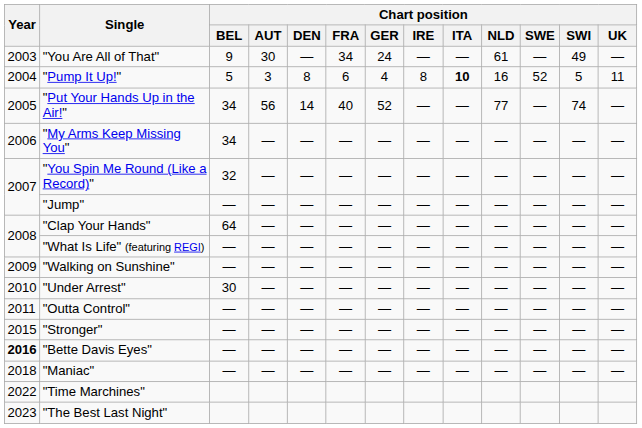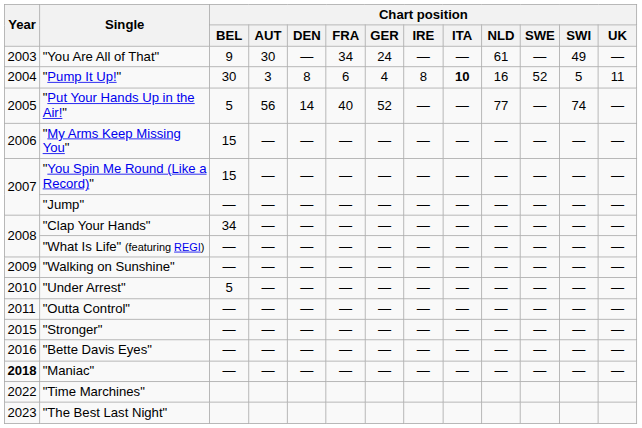 <table class="wikitable">
 <tr>
 <th width="28" rowspan="2">Year</th>
 <th width="200" rowspan="2">Single</th>
 <th colspan="11">Chart position</th>
 </tr>
 <tr>
 <th width="40">BEL</th>
 <th width="40">AUT</th>
 <th width="40">DEN</th>
 <th width="40">FRA</th>
 <th width="40">GER</th>
 <th width="40">IRE</th>
 <th width="40">ITA</th>
 <th width="40">NLD</th>
 <th width="40">SWE</th>
 <th width="40">SWI</th>
 <th width="40">UK</th>
 </tr>
 <tr>
 <td>2003</td>
 <td>"You Are All of That"</td>
 <td align="center">9</td>
 <td align="center">30</td>
 <td align="center">—</td>
 <td align="center">34</td>
 <td align="center">24</td>
 <td align="center">—</td>
 <td align="center">—</td>
 <td align="center">61</td>
 <td align="center">—</td>
 <td align="center">49</td>
 <td align="center">—</td>
 </tr>
 <tr>
 <td>2004</td>
 <td>"<a href='#'>Pump It Up!</a>"</td>
-<td align="center">5</td>
+<td align="center">30</td>
 <td align="center">3</td>
 <td align="center">8</td>
 <td align="center">6</td>
 <td align="center">4</td>
 <td align="center">8</td>
 <td align="center"><strong>10</strong></td>
 <td align="center">16</td>
 <td align="center">52</td>
 <td align="center">5</td>
 <td align="center">11</td>
 </tr>
 <tr>
 <td>2005</td>
 <td>"<a href='#'>Put Your Hands Up in the Air!</a>"</td>
-<td align="center">34</td>
+<td align="center">5</td>
 <td align="center">56</td>
 <td align="center">14</td>
 <td align="center">40</td>
 <td align="center">52</td>
 <td align="center">—</td>
 <td align="center">—</td>
 <td align="center">77</td>
 <td align="center">—</td>
 <td align="center">74</td>
 <td align="center">—</td>
 </tr>
 <tr>
 <td>2006</td>
 <td>"<a href='#'>My Arms Keep Missing You</a>"</td>
-<td align="center">34</td>
+<td align="center">15</td>
 <td align="center">—</td>
 <td align="center">—</td>
 <td align="center">—</td>
 <td align="center">—</td>
 <td align="center">—</td>
 <td align="center">—</td>
 <td align="center">—</td>
 <td align="center">—</td>
 <td align="center">—</td>
 <td align="center">—</td>
 </tr>
 <tr>
 <td rowspan="2">2007</td>
 <td>"<a href='#'>You Spin Me Round (Like a Record)</a>"</td>
-<td align="center">32</td>
+<td align="center">15</td>
 <td align="center">—</td>
 <td align="center">—</td>
 <td align="center">—</td>
 <td align="center">—</td>
 <td align="center">—</td>
 <td align="center">—</td>
 <td align="center">—</td>
 <td align="center">—</td>
 <td align="center">—</td>
 <td align="center">—</td>
 </tr>
 <tr>
 <td>"Jump"</td>
 <td align="center">—</td>
 <td align="center">—</td>
 <td align="center">—</td>
 <td align="center">—</td>
 <td align="center">—</td>
 <td align="center">—</td>
 <td align="center">—</td>
 <td align="center">—</td>
 <td align="center">—</td>
 <td align="center">—</td>
 <td align="center">—</td>
 </tr>
 <tr>
 <td rowspan="2">2008</td>
 <td>"Clap Your Hands"</td>
-<td align="center">64</td>
+<td align="center">34</td>
 <td align="center">—</td>
 <td align="center">—</td>
 <td align="center">—</td>
 <td align="center">—</td>
 <td align="center">—</td>
 <td align="center">—</td>
 <td align="center">—</td>
 <td align="center">—</td>
 <td align="center">—</td>
 <td align="center">—</td>
 </tr>
 <tr>
 <td>"What Is Life" <small>(featuring <a href='#'>REGI</a>)</small></td>
 <td align="center">—</td>
 <td align="center">—</td>
 <td align="center">—</td>
 <td align="center">—</td>
 <td align="center">—</td>
 <td align="center">—</td>
 <td align="center">—</td>
 <td align="center">—</td>
 <td align="center">—</td>
 <td align="center">—</td>
 <td align="center">—</td>
 </tr>
 <tr>
 <td>2009</td>
 <td>"Walking on Sunshine"</td>
 <td align="center">—</td>
 <td align="center">—</td>
 <td align="center">—</td>
 <td align="center">—</td>
 <td align="center">—</td>
 <td align="center">—</td>
 <td align="center">—</td>
 <td align="center">—</td>
 <td align="center">—</td>
 <td align="center">—</td>
 <td align="center">—</td>
 </tr>
 <tr>
 <td>2010</td>
 <td>"Under Arrest"</td>
-<td align="center">30</td>
+<td align="center">5</td>
 <td align="center">—</td>
 <td align="center">—</td>
 <td align="center">—</td>
 <td align="center">—</td>
 <td align="center">—</td>
 <td align="center">—</td>
 <td align="center">—</td>
 <td align="center">—</td>
 <td align="center">—</td>
 <td align="center">—</td>
 </tr>
 <tr>
 <td>2011</td>
 <td>"Outta Control"</td>
 <td align="center">—</td>
 <td align="center">—</td>
 <td align="center">—</td>
 <td align="center">—</td>
 <td align="center">—</td>
 <td align="center">—</td>
 <td align="center">—</td>
 <td align="center">—</td>
 <td align="center">—</td>
 <td align="center">—</td>
 <td align="center">—</td>
 </tr>
 <tr>
 <td>2015</td>
 <td>"Stronger"</td>
 <td align="center">—</td>
 <td align="center">—</td>
 <td align="center">—</td>
 <td align="center">—</td>
 <td align="center">—</td>
 <td align="center">—</td>
 <td align="center">—</td>
 <td align="center">—</td>
 <td align="center">—</td>
 <td align="center">—</td>
 <td align="center">—</td>
 </tr>
 <tr>
-<td><strong>2016</strong></td>
+<td>2016</td>
 <td>"Bette Davis Eyes"</td>
 <td align="center">—</td>
 <td align="center">—</td>
 <td align="center">—</td>
 <td align="center">—</td>
 <td align="center">—</td>
 <td align="center">—</td>
 <td align="center">—</td>
 <td align="center">—</td>
 <td align="center">—</td>
 <td align="center">—</td>
 <td align="center">—</td>
 </tr>
 <tr>
-<td>2018</td>
+<td><strong>2018</strong></td>
 <td>"Maniac"</td>
 <td align="center">—</td>
 <td align="center">—</td>
 <td align="center">—</td>
 <td align="center">—</td>
 <td align="center">—</td>
 <td align="center">—</td>
 <td align="center">—</td>
 <td align="center">—</td>
 <td align="center">—</td>
 <td align="center">—</td>
 <td align="center">—</td>
 </tr>
 <tr>
 <td>2022</td>
 <td>"Time Marchines"</td>
 <td align="center"></td>
 <td align="center"></td>
 <td align="center"></td>
 <td align="center"></td>
 <td align="center"></td>
 <td align="center"></td>
 <td align="center"></td>
 <td align="center"></td>
 <td align="center"></td>
 <td align="center"></td>
 <td align="center"></td>
 </tr>
 <tr>
 <td>2023</td>
 <td>"The Best Last Night"</td>
 <td align="center"></td>
 <td align="center"></td>
 <td align="center"></td>
 <td align="center"></td>
 <td align="center"></td>
 <td align="center"></td>
 <td align="center"></td>
 <td align="center"></td>
 <td align="center"></td>
 <td align="center"></td>
 <td align="center"></td>
 </tr>
 </table>
